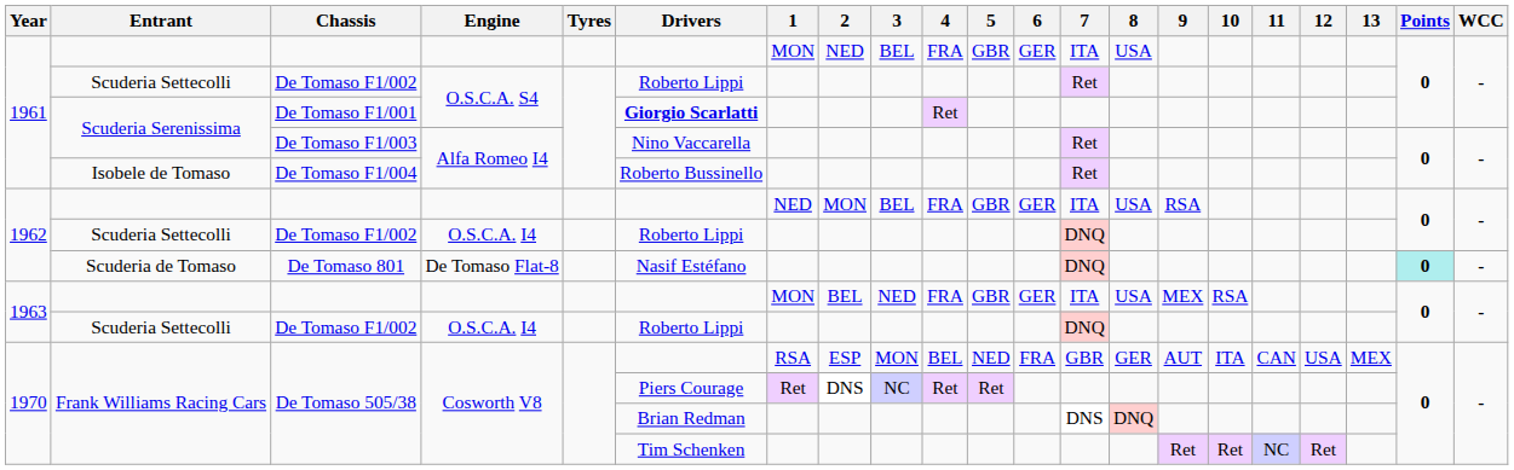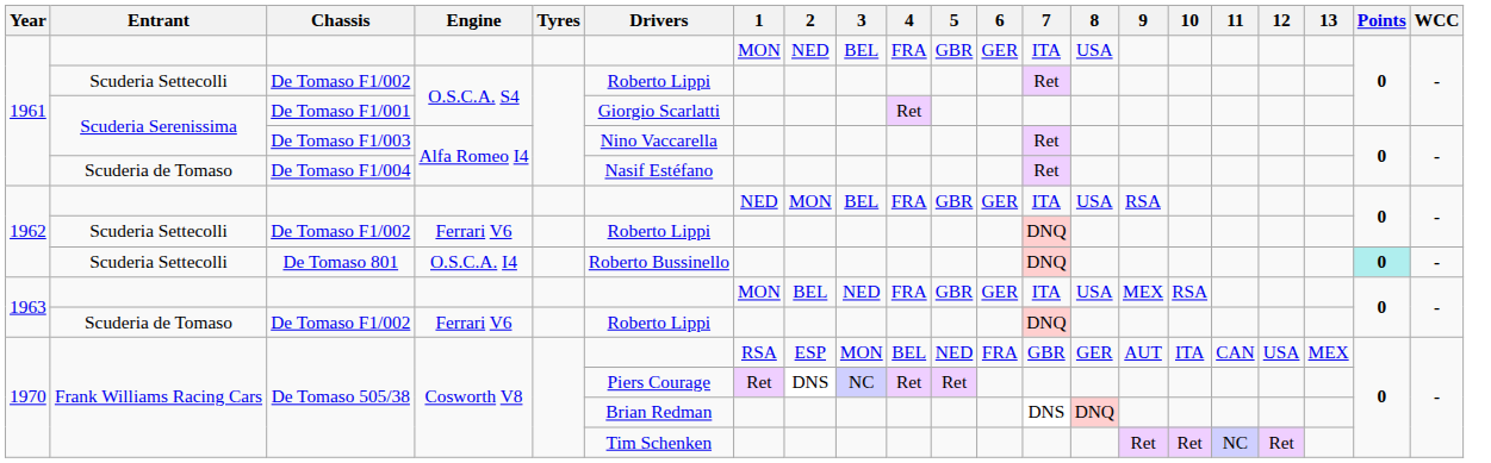 <table class="wikitable" style="text-align:center; font-size:95%">
 <tr>
 <th>Year</th>
 <th>Entrant</th>
 <th>Chassis</th>
 <th>Engine</th>
 <th>Tyres</th>
 <th>Drivers</th>
 <th>1</th>
 <th>2</th>
 <th>3</th>
 <th>4</th>
 <th>5</th>
 <th>6</th>
 <th>7</th>
 <th>8</th>
 <th>9</th>
 <th>10</th>
 <th>11</th>
 <th>12</th>
 <th>13</th>
 <th><a href='#'>Points</a></th>
 <th>WCC</th>
 </tr>
 <tr>
 <td rowspan="5"><a href='#'>1961</a></td>
 <td></td>
 <td></td>
 <td></td>
 <td></td>
 <td></td>
 <td><a href='#'>MON</a></td>
 <td><a href='#'>NED</a></td>
 <td><a href='#'>BEL</a></td>
 <td><a href='#'>FRA</a></td>
 <td><a href='#'>GBR</a></td>
 <td><a href='#'>GER</a></td>
 <td><a href='#'>ITA</a></td>
 <td><a href='#'>USA</a></td>
 <td></td>
 <td></td>
 <td></td>
 <td></td>
 <td></td>
 <td rowspan="3"><strong>0</strong></td>
 <td rowspan="3"><strong>-</strong></td>
 </tr>
 <tr>
 <td>Scuderia Settecolli</td>
 <td><a href='#'>De Tomaso F1/002</a></td>
 <td rowspan="2"><a href='#'>O.S.C.A.</a> <a href='#'>S4</a></td>
 <td rowspan="4"></td>
 <td><a href='#'>Roberto Lippi</a></td>
 <td></td>
 <td></td>
 <td></td>
 <td></td>
 <td></td>
 <td></td>
 <td style="background:#efcfff;">Ret</td>
 <td></td>
 <td></td>
 <td></td>
 <td></td>
 <td></td>
 <td></td>
 </tr>
 <tr>
 <td rowspan="2"><a href='#'>Scuderia Serenissima</a></td>
 <td><a href='#'>De Tomaso F1/001</a></td>
-<td><strong><a href='#'>Giorgio Scarlatti</a></strong></td>
+<td><a href='#'>Giorgio Scarlatti</a></td>
 <td></td>
 <td></td>
 <td></td>
 <td style="background:#efcfff;">Ret</td>
 <td></td>
 <td></td>
 <td></td>
 <td></td>
 <td></td>
 <td></td>
 <td></td>
 <td></td>
 <td></td>
 </tr>
 <tr>
 <td><a href='#'>De Tomaso F1/003</a></td>
 <td rowspan="2"><a href='#'>Alfa Romeo</a> <a href='#'>I4</a></td>
 <td><a href='#'>Nino Vaccarella</a></td>
 <td></td>
 <td></td>
 <td></td>
 <td></td>
 <td></td>
 <td></td>
 <td style="background:#efcfff;">Ret</td>
 <td></td>
 <td></td>
 <td></td>
 <td></td>
 <td></td>
 <td></td>
 <td rowspan="2"><strong>0</strong></td>
 <td rowspan="2"><strong>-</strong></td>
 </tr>
 <tr>
-<td>Isobele de Tomaso</td>
+<td>Scuderia de Tomaso</td>
 <td><a href='#'>De Tomaso F1/004</a></td>
-<td><a href='#'>Roberto Bussinello</a></td>
+<td><a href='#'>Nasif Estéfano</a></td>
 <td></td>
 <td></td>
 <td></td>
 <td></td>
 <td></td>
 <td></td>
 <td style="background:#efcfff;">Ret</td>
 <td></td>
 <td></td>
 <td></td>
 <td></td>
 <td></td>
 <td></td>
 </tr>
 <tr>
 <td rowspan="3"><a href='#'>1962</a></td>
 <td></td>
 <td></td>
 <td></td>
 <td></td>
 <td></td>
 <td><a href='#'>NED</a></td>
 <td><a href='#'>MON</a></td>
 <td><a href='#'>BEL</a></td>
 <td><a href='#'>FRA</a></td>
 <td><a href='#'>GBR</a></td>
 <td><a href='#'>GER</a></td>
 <td><a href='#'>ITA</a></td>
 <td><a href='#'>USA</a></td>
 <td><a href='#'>RSA</a></td>
 <td></td>
 <td></td>
 <td></td>
 <td></td>
 <td rowspan="2"><strong>0</strong></td>
 <td rowspan="2"><strong>-</strong></td>
 </tr>
 <tr>
 <td>Scuderia Settecolli</td>
 <td><a href='#'>De Tomaso F1/002</a></td>
-<td><a href='#'>O.S.C.A.</a> <a href='#'>I4</a></td>
+<td><a href='#'>Ferrari</a> <a href='#'>V6</a></td>
 <td></td>
 <td><a href='#'>Roberto Lippi</a></td>
 <td></td>
 <td></td>
 <td></td>
 <td></td>
 <td></td>
 <td></td>
 <td style="background:#ffcfcf;">DNQ</td>
 <td></td>
 <td></td>
 <td></td>
 <td></td>
 <td></td>
 <td></td>
 </tr>
 <tr>
-<td>Scuderia de Tomaso</td>
+<td>Scuderia Settecolli</td>
 <td><a href='#'>De Tomaso 801</a></td>
-<td>De Tomaso <a href='#'>Flat-8</a></td>
+<td><a href='#'>O.S.C.A.</a> <a href='#'>I4</a></td>
 <td></td>
-<td><a href='#'>Nasif Estéfano</a></td>
+<td><a href='#'>Roberto Bussinello</a></td>
 <td></td>
 <td></td>
 <td></td>
 <td></td>
 <td></td>
 <td></td>
 <td style="background:#ffcfcf;">DNQ</td>
 <td></td>
 <td></td>
 <td></td>
 <td></td>
 <td></td>
 <td></td>
 <td style="background: paleturquoise;"><strong>0</strong></td>
 <td><strong>-</strong></td>
 </tr>
 <tr>
 <td rowspan="2"><a href='#'>1963</a></td>
 <td></td>
 <td></td>
 <td></td>
 <td></td>
 <td></td>
 <td><a href='#'>MON</a></td>
 <td><a href='#'>BEL</a></td>
 <td><a href='#'>NED</a></td>
 <td><a href='#'>FRA</a></td>
 <td><a href='#'>GBR</a></td>
 <td><a href='#'>GER</a></td>
 <td><a href='#'>ITA</a></td>
 <td><a href='#'>USA</a></td>
 <td><a href='#'>MEX</a></td>
 <td><a href='#'>RSA</a></td>
 <td></td>
 <td></td>
 <td></td>
 <td rowspan="2"><strong>0</strong></td>
 <td rowspan="2"><strong>-</strong></td>
 </tr>
 <tr>
-<td>Scuderia Settecolli</td>
+<td>Scuderia de Tomaso</td>
 <td><a href='#'>De Tomaso F1/002</a></td>
-<td><a href='#'>O.S.C.A.</a> <a href='#'>I4</a></td>
+<td><a href='#'>Ferrari</a> <a href='#'>V6</a></td>
 <td></td>
 <td><a href='#'>Roberto Lippi</a></td>
 <td></td>
 <td></td>
 <td></td>
 <td></td>
 <td></td>
 <td></td>
 <td style="background:#ffcfcf;">DNQ</td>
 <td></td>
 <td></td>
 <td></td>
 <td></td>
 <td></td>
 <td></td>
 </tr>
 <tr>
 <td rowspan="4"><a href='#'>1970</a></td>
 <td rowspan="4"><a href='#'>Frank Williams Racing Cars</a></td>
 <td rowspan="4"><a href='#'>De Tomaso 505/38</a></td>
 <td rowspan="4"><a href='#'>Cosworth</a> <a href='#'>V8</a></td>
 <td rowspan="4"></td>
 <td></td>
 <td><a href='#'>RSA</a></td>
 <td><a href='#'>ESP</a></td>
 <td><a href='#'>MON</a></td>
 <td><a href='#'>BEL</a></td>
 <td><a href='#'>NED</a></td>
 <td><a href='#'>FRA</a></td>
 <td><a href='#'>GBR</a></td>
 <td><a href='#'>GER</a></td>
 <td><a href='#'>AUT</a></td>
 <td><a href='#'>ITA</a></td>
 <td><a href='#'>CAN</a></td>
 <td><a href='#'>USA</a></td>
 <td><a href='#'>MEX</a></td>
 <td rowspan="4"><strong>0</strong></td>
 <td rowspan="4"><strong>-</strong></td>
 </tr>
 <tr>
 <td><a href='#'>Piers Courage</a></td>
 <td style="background:#efcfff;">Ret</td>
 <td style="background:#fff;">DNS</td>
 <td style="background:#cfcfff;">NC</td>
 <td style="background:#efcfff;">Ret</td>
 <td style="background:#efcfff;">Ret</td>
 <td></td>
 <td></td>
 <td></td>
 <td></td>
 <td></td>
 <td></td>
 <td></td>
 <td></td>
 </tr>
 <tr>
 <td><a href='#'>Brian Redman</a></td>
 <td></td>
 <td></td>
 <td></td>
 <td></td>
 <td></td>
 <td></td>
 <td style="background:#fff;">DNS</td>
 <td style="background:#ffcfcf;">DNQ</td>
 <td></td>
 <td></td>
 <td></td>
 <td></td>
 <td></td>
 </tr>
 <tr>
 <td><a href='#'>Tim Schenken</a></td>
 <td></td>
 <td></td>
 <td></td>
 <td></td>
 <td></td>
 <td></td>
 <td></td>
 <td></td>
 <td style="background:#efcfff;">Ret</td>
 <td style="background:#efcfff;">Ret</td>
 <td style="background:#cfcfff;">NC</td>
 <td style="background:#efcfff;">Ret</td>
 <td></td>
 </tr>
 </table>
